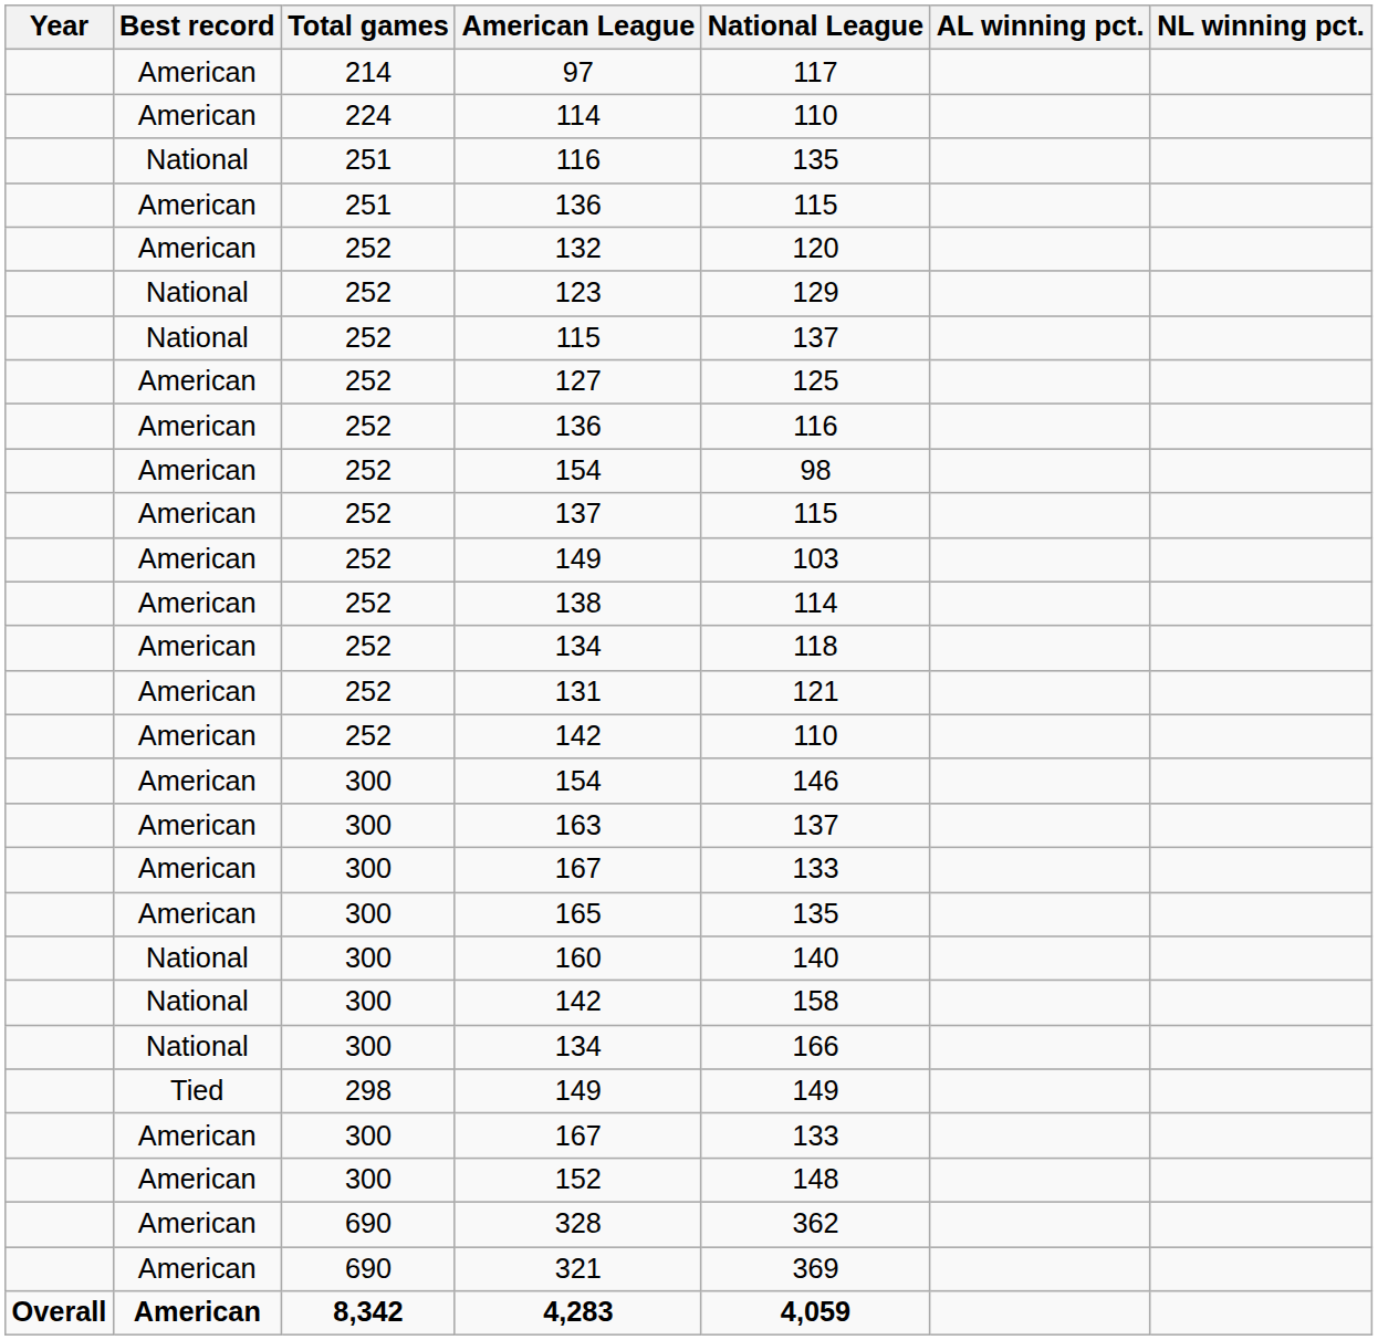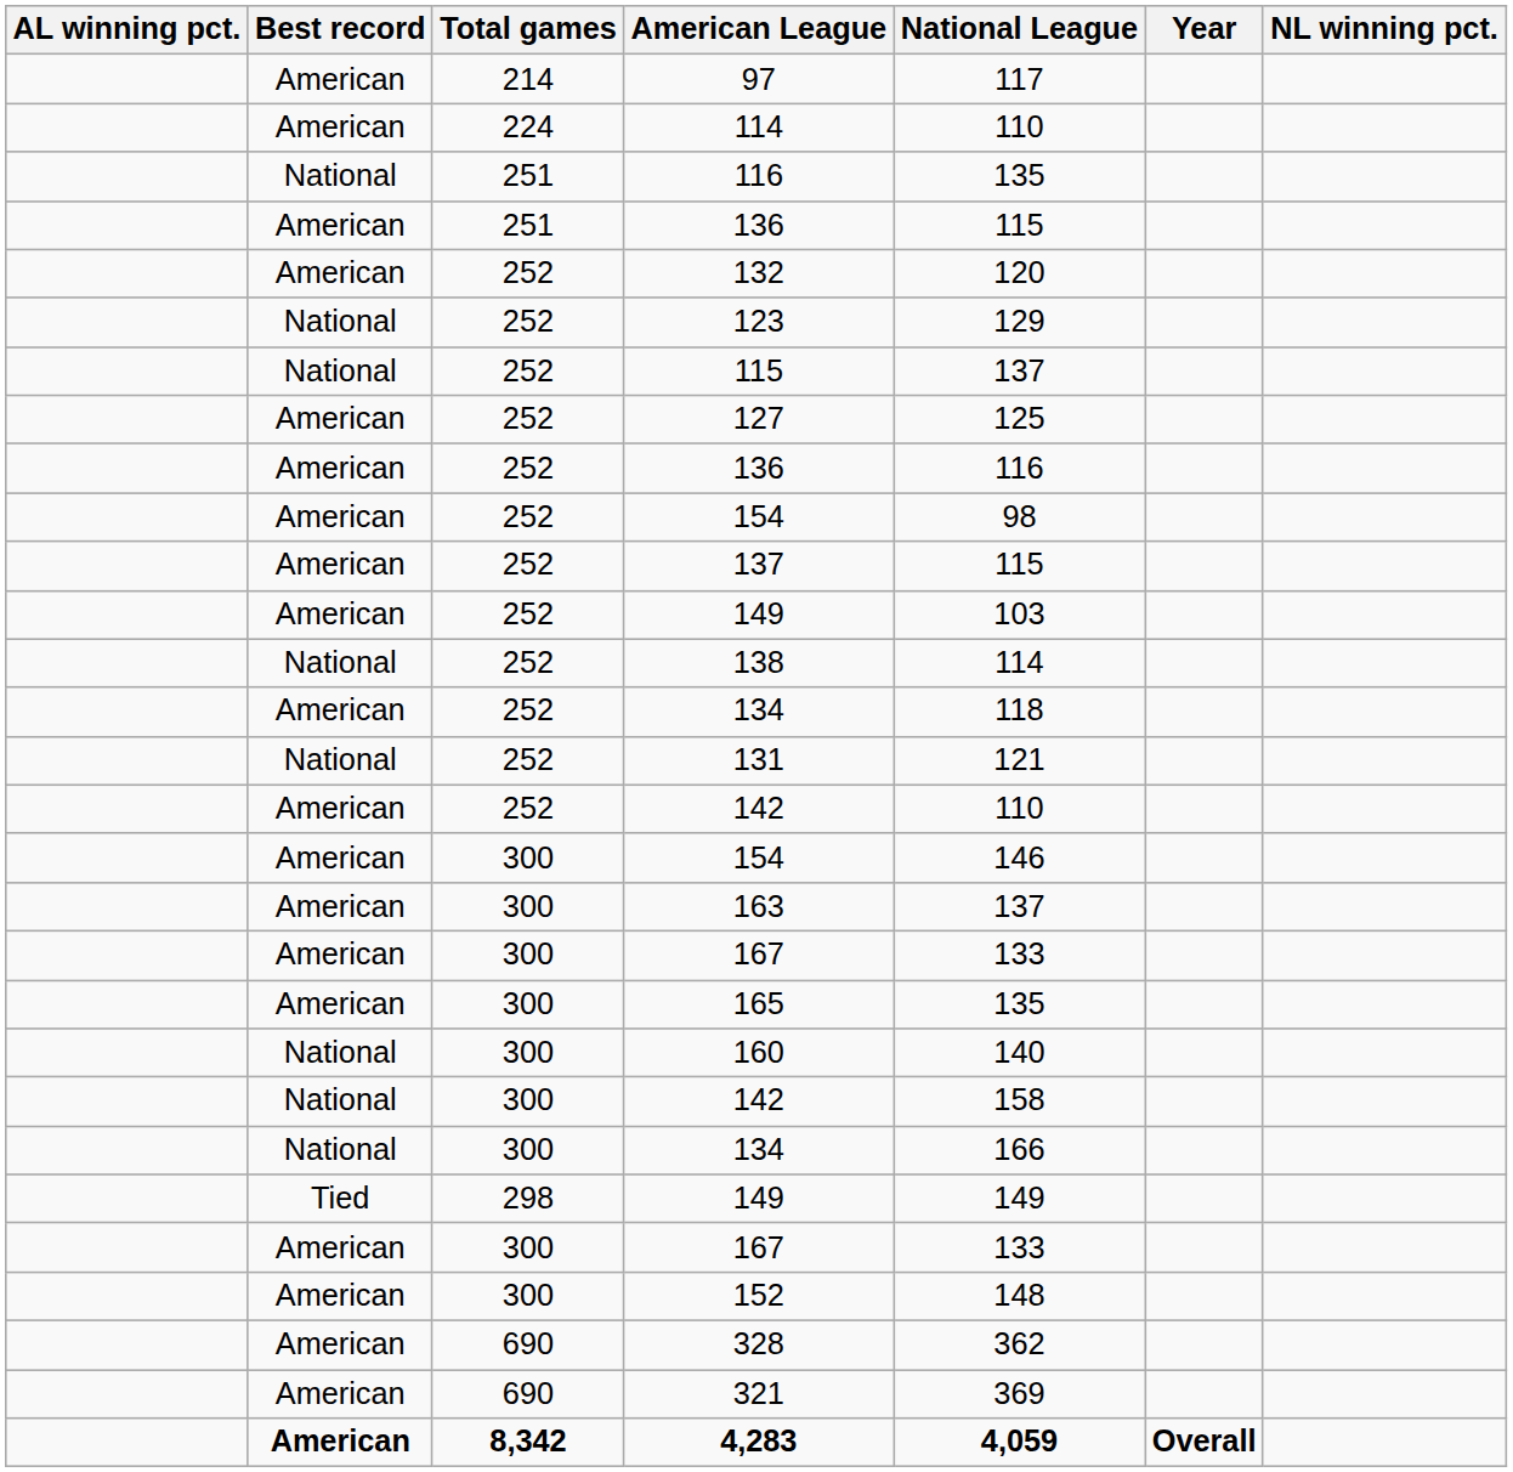 <table class="wikitable sortable" style="text-align: center;">
 <tr>
-<th>Year</th>
+<th>AL winning pct.</th>
 <th>Best record</th>
 <th>Total games</th>
 <th>American League</th>
 <th>National League</th>
-<th>AL winning pct.</th>
+<th>Year</th>
 <th>NL winning pct.</th>
 </tr>
 <tr>
 <td></td>
 <td>American</td>
 <td>214</td>
 <td>97</td>
 <td>117</td>
 <td></td>
 <td></td>
 </tr>
 <tr>
 <td></td>
 <td>American</td>
 <td>224</td>
 <td>114</td>
 <td>110</td>
 <td></td>
 <td></td>
 </tr>
 <tr>
 <td></td>
 <td>National</td>
 <td>251</td>
 <td>116</td>
 <td>135</td>
 <td></td>
 <td></td>
 </tr>
 <tr>
 <td></td>
 <td>American</td>
 <td>251</td>
 <td>136</td>
 <td>115</td>
 <td></td>
 <td></td>
 </tr>
 <tr>
 <td></td>
 <td>American</td>
 <td>252</td>
 <td>132</td>
 <td>120</td>
 <td></td>
 <td></td>
 </tr>
 <tr>
 <td></td>
 <td>National</td>
 <td>252</td>
 <td>123</td>
 <td>129</td>
 <td></td>
 <td></td>
 </tr>
 <tr>
 <td></td>
 <td>National</td>
 <td>252</td>
 <td>115</td>
 <td>137</td>
 <td></td>
 <td></td>
 </tr>
 <tr>
 <td></td>
 <td>American</td>
 <td>252</td>
 <td>127</td>
 <td>125</td>
 <td></td>
 <td></td>
 </tr>
 <tr>
 <td></td>
 <td>American</td>
 <td>252</td>
 <td>136</td>
 <td>116</td>
 <td></td>
 <td></td>
 </tr>
 <tr>
 <td></td>
 <td>American</td>
 <td>252</td>
 <td>154</td>
 <td>98</td>
 <td></td>
 <td></td>
 </tr>
 <tr>
 <td></td>
 <td>American</td>
 <td>252</td>
 <td>137</td>
 <td>115</td>
 <td></td>
 <td></td>
 </tr>
 <tr>
 <td></td>
 <td>American</td>
 <td>252</td>
 <td>149</td>
 <td>103</td>
 <td></td>
 <td></td>
 </tr>
 <tr>
 <td></td>
-<td>American</td>
+<td>National</td>
 <td>252</td>
 <td>138</td>
 <td>114</td>
 <td></td>
 <td></td>
 </tr>
 <tr>
 <td></td>
 <td>American</td>
 <td>252</td>
 <td>134</td>
 <td>118</td>
 <td></td>
 <td></td>
 </tr>
 <tr>
 <td></td>
-<td>American</td>
+<td>National</td>
 <td>252</td>
 <td>131</td>
 <td>121</td>
 <td></td>
 <td></td>
 </tr>
 <tr>
 <td></td>
 <td>American</td>
 <td>252</td>
 <td>142</td>
 <td>110</td>
 <td></td>
 <td></td>
 </tr>
 <tr>
 <td></td>
 <td>American</td>
 <td>300</td>
 <td>154</td>
 <td>146</td>
 <td></td>
 <td></td>
 </tr>
 <tr>
 <td></td>
 <td>American</td>
 <td>300</td>
 <td>163</td>
 <td>137</td>
 <td></td>
 <td></td>
 </tr>
 <tr>
 <td></td>
 <td>American</td>
 <td>300</td>
 <td>167</td>
 <td>133</td>
 <td></td>
 <td></td>
 </tr>
 <tr>
 <td></td>
 <td>American</td>
 <td>300</td>
 <td>165</td>
 <td>135</td>
 <td></td>
 <td></td>
 </tr>
 <tr>
 <td></td>
 <td>National</td>
 <td>300</td>
 <td>160</td>
 <td>140</td>
 <td></td>
 <td></td>
 </tr>
 <tr>
 <td></td>
 <td>National</td>
 <td>300</td>
 <td>142</td>
 <td>158</td>
 <td></td>
 <td></td>
 </tr>
 <tr>
 <td></td>
 <td>National</td>
 <td>300</td>
 <td>134</td>
 <td>166</td>
 <td></td>
 <td></td>
 </tr>
 <tr>
 <td></td>
 <td>Tied</td>
 <td>298</td>
 <td>149</td>
 <td>149</td>
 <td></td>
 <td></td>
 </tr>
 <tr>
 <td></td>
 <td>American</td>
 <td>300</td>
 <td>167</td>
 <td>133</td>
 <td></td>
 <td></td>
 </tr>
 <tr>
 <td></td>
 <td>American</td>
 <td>300</td>
 <td>152</td>
 <td>148</td>
 <td></td>
 <td></td>
 </tr>
 <tr>
 <td></td>
 <td>American</td>
 <td>690</td>
 <td>328</td>
 <td>362</td>
 <td></td>
 <td></td>
 </tr>
 <tr>
 <td></td>
 <td>American</td>
 <td>690</td>
 <td>321</td>
 <td>369</td>
 <td></td>
 <td></td>
 </tr>
 <tr "sortbottom">
-<td><strong>Overall</strong></td>
+<td><strong></strong></td>
 <td><strong>American</strong></td>
 <td><strong>8,342</strong></td>
 <td><strong>4,283</strong></td>
 <td><strong>4,059</strong></td>
-<td><strong></strong></td>
+<td><strong>Overall</strong></td>
 <td><strong></strong></td>
 </tr>
 </table>
